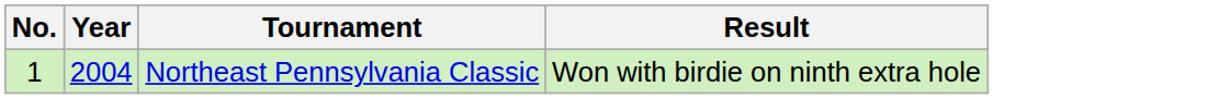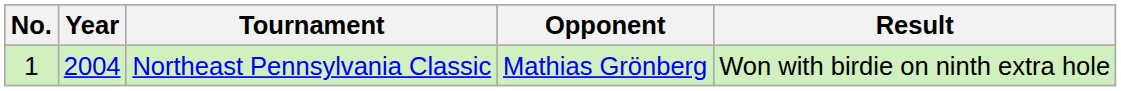 <table class="wikitable" style="font-size:95%;">
 <tr>
 <th>No.</th>
 <th>Year</th>
 <th>Tournament</th>
+<th>Opponent</th>
 <th>Result</th>
 </tr>
 <tr style="background:#D0F0C0;">
 <td align=center>1</td>
 <td align=center><a href='#'>2004</a></td>
 <td><a href='#'>Northeast Pennsylvania Classic</a></td>
+<td> <a href='#'>Mathias Grönberg</a></td>
 <td>Won with birdie on ninth extra hole</td>
 </tr>
 </table>
